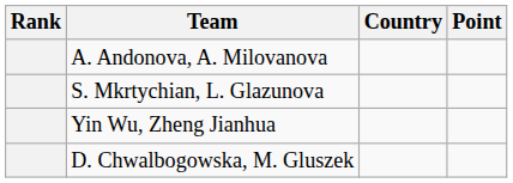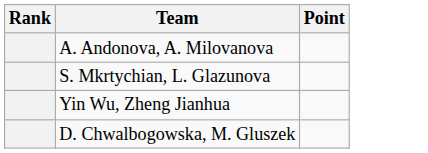 <table class="wikitable sortable">
 <tr>
 <th>Rank</th>
 <th>Team</th>
-<th>Country</th>
 <th>Point</th>
 </tr>
 <tr>
 <th></th>
 <td>A. Andonova, A. Milovanova</td>
 <td></td>
-<td></td>
 </tr>
 <tr>
 <th></th>
 <td>S. Mkrtychian, L. Glazunova</td>
-<td></td>
 <td></td>
 </tr>
 <tr>
 <th></th>
 <td>Yin Wu, Zheng Jianhua</td>
 <td></td>
-<td></td>
 </tr>
 <tr>
 <th></th>
 <td>D. Chwalbogowska, M. Gluszek</td>
 <td></td>
-<td></td>
 </tr>
 </table>
